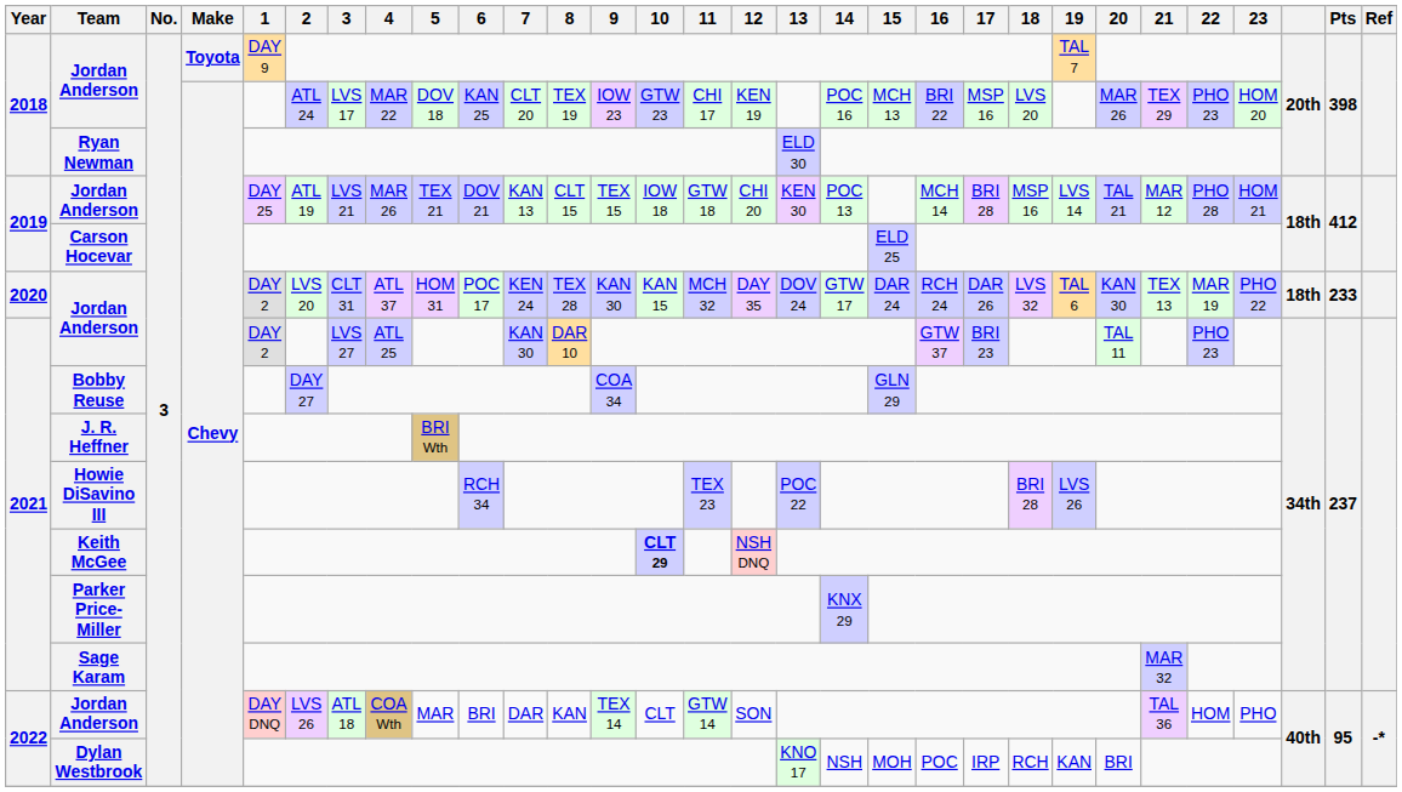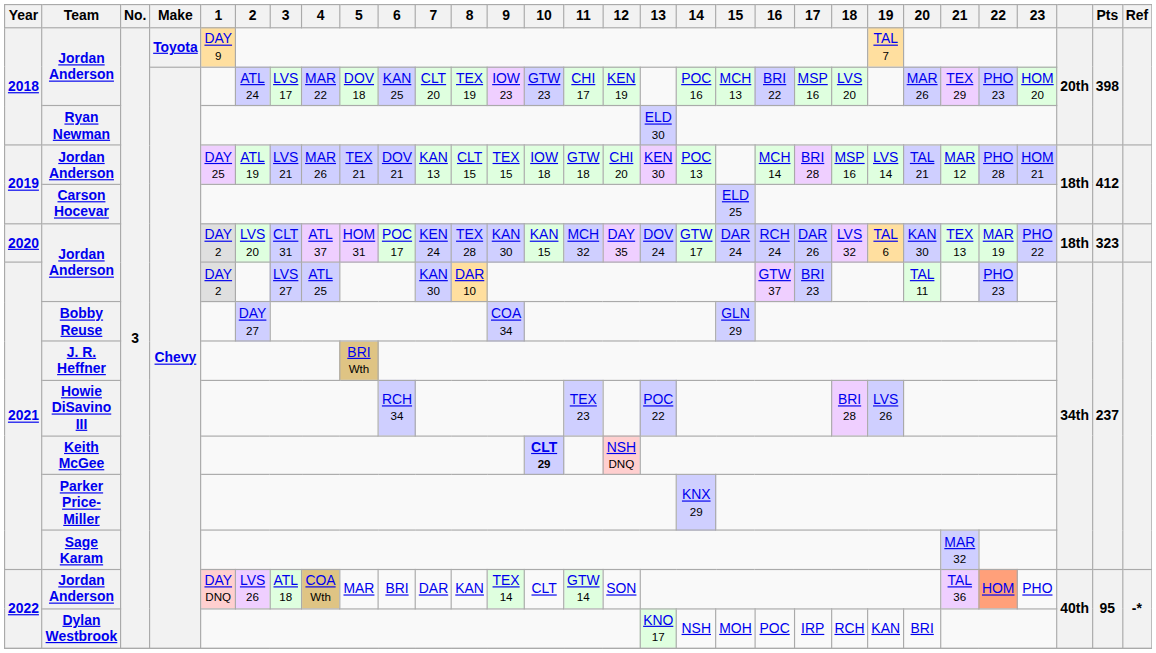 <table class="wikitable" style="text-align:center; font-size:75%">
 <tr>
 <th>Year</th>
 <th>Team</th>
 <th>No.</th>
 <th>Make</th>
 <th>1</th>
 <th>2</th>
 <th>3</th>
 <th>4</th>
 <th>5</th>
 <th>6</th>
 <th>7</th>
 <th>8</th>
 <th>9</th>
 <th>10</th>
 <th>11</th>
 <th>12</th>
 <th>13</th>
 <th>14</th>
 <th>15</th>
 <th>16</th>
 <th>17</th>
 <th>18</th>
 <th>19</th>
 <th>20</th>
 <th>21</th>
 <th>22</th>
 <th>23</th>
 <th></th>
 <th>Pts</th>
 <th>Ref</th>
 </tr>
 <tr>
 <th rowspan=3><a href='#'>2018</a></th>
 <th rowspan=2><a href='#'>Jordan Anderson</a></th>
 <th rowspan=15>3</th>
 <th><a href='#'>Toyota</a></th>
 <td style="background:#FFDF9F;"><a href='#'>DAY</a><br><small>9</small></td>
 <td colspan=17></td>
 <td style="background:#FFDF9F;"><a href='#'>TAL</a><br><small>7</small></td>
 <td colspan=4></td>
 <th rowspan=3>20th</th>
 <th rowspan=3>398</th>
 <th rowspan=3></th>
 </tr>
 <tr>
 <th rowspan=14><a href='#'>Chevy</a></th>
 <td></td>
 <td style="background:#CFCFFF;"><a href='#'>ATL</a><br><small>24</small></td>
 <td style="background:#DFFFDF;"><a href='#'>LVS</a><br><small>17</small></td>
 <td style="background:#CFCFFF;"><a href='#'>MAR</a><br><small>22</small></td>
 <td style="background:#DFFFDF;"><a href='#'>DOV</a><br><small>18</small></td>
 <td style="background:#CFCFFF;"><a href='#'>KAN</a><br><small>25</small></td>
 <td style="background:#DFFFDF;"><a href='#'>CLT</a><br><small>20</small></td>
 <td style="background:#DFFFDF;"><a href='#'>TEX</a><br><small>19</small></td>
 <td style="background:#EFCFFF;"><a href='#'>IOW</a><br><small>23</small></td>
 <td style="background:#CFCFFF;"><a href='#'>GTW</a><br><small>23</small></td>
 <td style="background:#DFFFDF;"><a href='#'>CHI</a><br><small>17</small></td>
 <td style="background:#DFFFDF;"><a href='#'>KEN</a><br><small>19</small></td>
 <td></td>
 <td style="background:#DFFFDF;"><a href='#'>POC</a><br><small>16</small></td>
 <td style="background:#DFFFDF;"><a href='#'>MCH</a><br><small>13</small></td>
 <td style="background:#CFCFFF;"><a href='#'>BRI</a><br><small>22</small></td>
 <td style="background:#DFFFDF;"><a href='#'>MSP</a><br><small>16</small></td>
 <td style="background:#DFFFDF;"><a href='#'>LVS</a><br><small>20</small></td>
 <td></td>
 <td style="background:#CFCFFF;"><a href='#'>MAR</a><br><small>26</small></td>
 <td style="background:#EFCFFF;"><a href='#'>TEX</a><br><small>29</small></td>
 <td style="background:#CFCFFF;"><a href='#'>PHO</a><br><small>23</small></td>
 <td style="background:#DFFFDF;"><a href='#'>HOM</a><br><small>20</small></td>
 </tr>
 <tr>
 <th><a href='#'>Ryan Newman</a></th>
 <td colspan=12></td>
 <td style="background:#CFCFFF;"><a href='#'>ELD</a><br><small>30</small></td>
 <td colspan=10></td>
 </tr>
 <tr>
 <th rowspan=2><a href='#'>2019</a></th>
 <th><a href='#'>Jordan Anderson</a></th>
 <td style="background:#EFCFFF;"><a href='#'>DAY</a><br><small>25</small></td>
 <td style="background:#DFFFDF;"><a href='#'>ATL</a><br><small>19</small></td>
 <td style="background:#CFCFFF;"><a href='#'>LVS</a><br><small>21</small></td>
 <td style="background:#CFCFFF;"><a href='#'>MAR</a><br><small>26</small></td>
 <td style="background:#CFCFFF;"><a href='#'>TEX</a><br><small>21</small></td>
 <td style="background:#CFCFFF;"><a href='#'>DOV</a><br><small>21</small></td>
 <td style="background:#DFFFDF;"><a href='#'>KAN</a><br><small>13</small></td>
 <td style="background:#DFFFDF;"><a href='#'>CLT</a><br><small>15</small></td>
 <td style="background:#DFFFDF;"><a href='#'>TEX</a><br><small>15</small></td>
 <td style="background:#DFFFDF;"><a href='#'>IOW</a><br><small>18</small></td>
 <td style="background:#DFFFDF;"><a href='#'>GTW</a><br><small>18</small></td>
 <td style="background:#DFFFDF;"><a href='#'>CHI</a><br><small>20</small></td>
 <td style="background:#EFCFFF;"><a href='#'>KEN</a><br><small>30</small></td>
 <td style="background:#DFFFDF;"><a href='#'>POC</a><br><small>13</small></td>
 <td></td>
 <td style="background:#DFFFDF;"><a href='#'>MCH</a><br><small>14</small></td>
 <td style="background:#EFCFFF;"><a href='#'>BRI</a><br><small>28</small></td>
 <td style="background:#DFFFDF;"><a href='#'>MSP</a><br><small>16</small></td>
 <td style="background:#DFFFDF;"><a href='#'>LVS</a><br><small>14</small></td>
 <td style="background:#CFCFFF;"><a href='#'>TAL</a><br><small>21</small></td>
 <td style="background:#DFFFDF;"><a href='#'>MAR</a><br><small>12</small></td>
 <td style="background:#CFCFFF;"><a href='#'>PHO</a><br><small>28</small></td>
 <td style="background:#CFCFFF;"><a href='#'>HOM</a><br><small>21</small></td>
 <th rowspan=2>18th</th>
 <th rowspan=2>412</th>
 <th rowspan=2></th>
 </tr>
 <tr>
 <th><a href='#'>Carson Hocevar</a></th>
 <td colspan=14></td>
 <td style="background:#CFCFFF;"><a href='#'>ELD</a><br><small>25</small></td>
 <td colspan=8></td>
 </tr>
 <tr>
 <th><a href='#'>2020</a></th>
 <th rowspan=2><a href='#'>Jordan Anderson</a></th>
 <td style="background:#DFDFDF;"><a href='#'>DAY</a><br><small>2</small></td>
 <td style="background:#DFFFDF;"><a href='#'>LVS</a><br><small>20</small></td>
 <td style="background:#CFCFFF;"><a href='#'>CLT</a><br><small>31</small></td>
 <td style="background:#EFCFFF;"><a href='#'>ATL</a><br><small>37</small></td>
 <td style="background:#EFCFFF;"><a href='#'>HOM</a><br><small>31</small></td>
 <td style="background:#DFFFDF;"><a href='#'>POC</a><br><small>17</small></td>
 <td style="background:#CFCFFF;"><a href='#'>KEN</a><br><small>24</small></td>
 <td style="background:#CFCFFF;"><a href='#'>TEX</a><br><small>28</small></td>
 <td style="background:#CFCFFF;"><a href='#'>KAN</a><br><small>30</small></td>
 <td style="background:#DFFFDF;"><a href='#'>KAN</a><br><small>15</small></td>
 <td style="background:#CFCFFF;"><a href='#'>MCH</a><br><small>32</small></td>
 <td style="background:#EFCFFF;"><a href='#'>DAY</a><br><small>35</small></td>
 <td style="background:#CFCFFF;"><a href='#'>DOV</a><br><small>24</small></td>
 <td style="background:#DFFFDF;"><a href='#'>GTW</a><br><small>17</small></td>
 <td style="background:#CFCFFF;"><a href='#'>DAR</a><br><small>24</small></td>
 <td style="background:#CFCFFF;"><a href='#'>RCH</a><br><small>24</small></td>
 <td style="background:#CFCFFF;"><a href='#'>DAR</a> <br><small>26</small></td>
 <td style="background:#EFCFFF;"><a href='#'>LVS</a><br><small>32</small></td>
 <td style="background:#FFDF9F;"><a href='#'>TAL</a><br><small>6</small></td>
 <td style="background:#CFCFFF;"><a href='#'>KAN</a><br><small>30</small></td>
 <td style="background:#DFFFDF;"><a href='#'>TEX</a><br><small>13</small></td>
 <td style="background:#DFFFDF;"><a href='#'>MAR</a><br><small>19</small></td>
 <td style="background:#CFCFFF;"><a href='#'>PHO</a><br><small>22</small></td>
 <th>18th</th>
-<th>233</th>
+<th>323</th>
 <th></th>
 </tr>
 <tr>
 <th rowspan=7><a href='#'>2021</a></th>
 <td style="background:#DFDFDF;"><a href='#'>DAY</a><br><small>2</small></td>
 <td></td>
 <td style="background:#CFCFFF;"><a href='#'>LVS</a><br><small>27</small></td>
 <td style="background:#CFCFFF;"><a href='#'>ATL</a><br><small>25</small></td>
 <td colspan=2></td>
 <td style="background:#CFCFFF;"><a href='#'>KAN</a><br><small>30</small></td>
 <td style="background:#FFDF9F;"><a href='#'>DAR</a><br><small>10</small></td>
 <td colspan=7></td>
 <td style="background:#EFCFFF;"><a href='#'>GTW</a><br><small>37</small></td>
 <td style="background:#CFCFFF;"><a href='#'>BRI</a><br><small>23</small></td>
 <td colspan=2></td>
 <td style="background:#DFFFDF;"><a href='#'>TAL</a> <br><small>11</small></td>
 <td></td>
 <td style="background:#CFCFFF;"><a href='#'>PHO</a> <br><small>23</small></td>
 <td></td>
 <th rowspan=7>34th</th>
 <th rowspan=7>237</th>
 <th rowspan=7></th>
 </tr>
 <tr>
 <th><a href='#'>Bobby Reuse</a></th>
 <td></td>
 <td style="background:#CFCFFF;"><a href='#'>DAY</a><br><small>27</small></td>
 <td colspan=6></td>
 <td style="background:#CFCFFF;"><a href='#'>COA</a><br><small>34</small></td>
 <td colspan=5></td>
 <td style="background:#CFCFFF;"><a href='#'>GLN</a> <br><small>29</small></td>
 <td colspan=8></td>
 </tr>
 <tr>
 <th><a href='#'>J. R. Heffner</a></th>
 <td colspan=4></td>
 <td style="background:#DFC484;"><a href='#'>BRI</a><br><small>Wth</small></td>
 <td colspan=18></td>
 </tr>
 <tr>
 <th><a href='#'>Howie DiSavino III</a></th>
 <td colspan=5></td>
 <td style="background:#CFCFFF;"><a href='#'>RCH</a><br><small>34</small></td>
 <td colspan=4></td>
 <td style="background:#CFCFFF;"><a href='#'>TEX</a><br><small>23</small></td>
 <td></td>
 <td style="background:#CFCFFF;"><a href='#'>POC</a><br><small>22</small></td>
 <td colspan=4></td>
 <td style="background:#EFCFFF;"><a href='#'>BRI</a> <br><small>28</small></td>
 <td style="background:#CFCFFF;"><a href='#'>LVS</a> <br><small>26</small></td>
 <td colspan=4></td>
 </tr>
 <tr>
 <th><a href='#'>Keith McGee</a></th>
 <td colspan=9></td>
 <td style="background:#CFCFFF;"><strong><a href='#'>CLT</a> <br><small>29</small></strong></td>
 <td></td>
 <td style="background:#FFCFCF;"><a href='#'>NSH</a><br><small>DNQ</small></td>
 <td colspan=11></td>
 </tr>
 <tr>
 <th><a href='#'>Parker Price-Miller</a></th>
 <td colspan=13></td>
 <td style="background:#CFCFFF;"><a href='#'>KNX</a><br><small>29</small></td>
 <td colspan=9></td>
 </tr>
 <tr>
 <th><a href='#'>Sage Karam</a></th>
 <td colspan=20></td>
 <td style="background:#CFCFFF;"><a href='#'>MAR</a> <br><small>32</small></td>
 <td colspan=2></td>
 </tr>
 <tr>
 <th rowspan=2><a href='#'>2022</a></th>
 <th><a href='#'>Jordan Anderson</a></th>
 <td style="background:#FFCFCF;"><a href='#'>DAY</a><br><small>DNQ</small></td>
 <td style="background:#EFCFFF;"><a href='#'>LVS</a><br><small>26</small></td>
 <td style="background:#DFFFDF;"><a href='#'>ATL</a><br><small>18</small></td>
 <td style="background:#DFC484;"><a href='#'>COA</a><br><small>Wth</small></td>
 <td><a href='#'>MAR</a></td>
 <td><a href='#'>BRI</a></td>
 <td><a href='#'>DAR</a></td>
 <td><a href='#'>KAN</a></td>
 <td style="background:#DFFFDF;"><a href='#'>TEX</a><br><small>14</small></td>
 <td><a href='#'>CLT</a></td>
 <td style="background:#DFFFDF;"><a href='#'>GTW</a><br><small>14</small></td>
 <td><a href='#'>SON</a></td>
 <td colspan="8"></td>
 <td style="background:#EFCFFF;"><a href='#'>TAL</a><br><small>36</small></td>
-<td><a href='#'>HOM</a></td>
+<td style="background: lightsalmon;"><a href='#'>HOM</a></td>
 <td><a href='#'>PHO</a></td>
 <th rowspan=2>40th</th>
 <th rowspan=2>95</th>
 <th rowspan=2>-*</th>
 </tr>
 <tr>
 <th><a href='#'>Dylan Westbrook</a></th>
 <td colspan=12></td>
 <td style="background:#DFFFDF;"><a href='#'>KNO</a><br><small>17</small></td>
 <td><a href='#'>NSH</a></td>
 <td><a href='#'>MOH</a></td>
 <td><a href='#'>POC</a></td>
 <td><a href='#'>IRP</a></td>
 <td><a href='#'>RCH</a></td>
 <td><a href='#'>KAN</a></td>
 <td><a href='#'>BRI</a></td>
 <td colspan="3"></td>
 </tr>
 <tr>
 </tr>
 </table>
